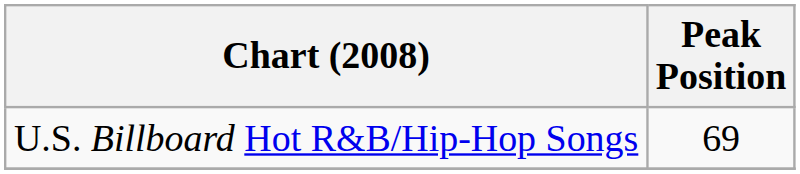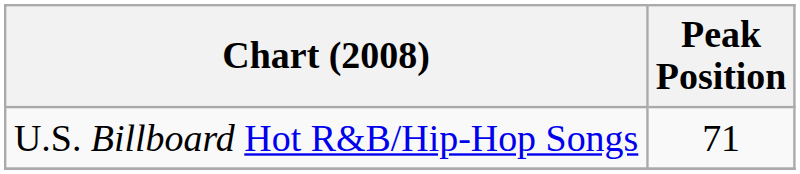 <table class="wikitable">
 <tr>
 <th>Chart (2008)</th>
 <th>Peak<br>Position</th>
 </tr>
 <tr>
 <td align="left">U.S. <em>Billboard</em> <a href='#'>Hot R&B/Hip-Hop Songs</a></td>
-<td align="center">69</td>
+<td align="center">71</td>
 </tr>
 <tr>
 </tr>
 </table>
